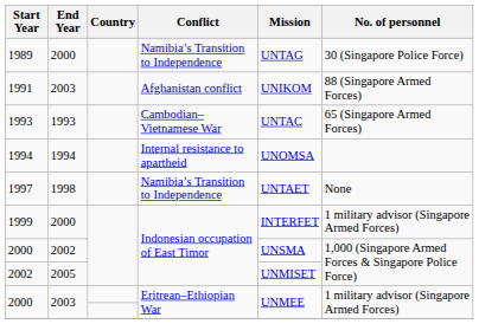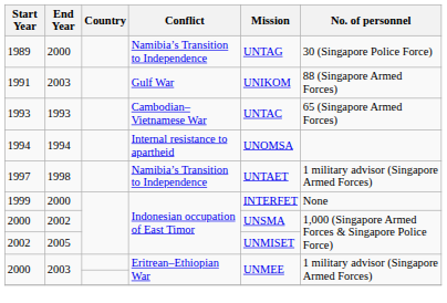 <table class="wikitable sortable">
 <tr>
 <th>Start Year</th>
 <th>End Year</th>
 <th>Country</th>
 <th>Conflict</th>
 <th>Mission</th>
 <th>No. of personnel</th>
 </tr>
 <tr>
 <td>1989</td>
 <td>2000</td>
 <td></td>
 <td><a href='#'>Namibia’s Transition to Independence</a></td>
 <td><a href='#'>UNTAG</a></td>
 <td>30 (Singapore Police Force)</td>
 </tr>
 <tr>
 <td>1991</td>
 <td>2003</td>
 <td></td>
-<td><a href='#'>Afghanistan conflict</a></td>
+<td><a href='#'>Gulf War</a></td>
 <td><a href='#'>UNIKOM</a></td>
 <td>88 (Singapore Armed Forces) </td>
 </tr>
 <tr>
 <td>1993</td>
 <td>1993</td>
 <td></td>
 <td><a href='#'>Cambodian–Vietnamese War</a></td>
 <td><a href='#'>UNTAC</a></td>
 <td>65 (Singapore Armed Forces) </td>
 </tr>
 <tr>
 <td>1994</td>
 <td>1994</td>
 <td></td>
 <td><a href='#'>Internal resistance to apartheid</a></td>
 <td><a href='#'>UNOMSA</a></td>
 <td></td>
 </tr>
 <tr>
 <td>1997</td>
 <td>1998</td>
 <td></td>
 <td><a href='#'>Namibia’s Transition to Independence</a></td>
 <td><a href='#'>UNTAET</a></td>
-<td>None</td>
+<td>1 military advisor (Singapore Armed Forces)</td>
 </tr>
 <tr>
 <td>1999</td>
 <td>2000</td>
 <td rowspan=3></td>
 <td rowspan=3><a href='#'>Indonesian occupation of East Timor</a></td>
 <td><a href='#'>INTERFET</a></td>
-<td>1 military advisor (Singapore Armed Forces)</td>
+<td>None</td>
 </tr>
 <tr>
 <td>2000</td>
 <td>2002</td>
 <td><a href='#'>UNSMA</a></td>
 <td rowspan=2>1,000 (Singapore Armed Forces & Singapore Police Force)</td>
 </tr>
 <tr>
 <td>2002</td>
 <td>2005</td>
 <td><a href='#'>UNMISET</a></td>
 </tr>
 <tr>
 <td rowspan=2>2000</td>
 <td rowspan=2>2003</td>
 <td></td>
 <td rowspan=2><a href='#'>Eritrean–Ethiopian War</a></td>
 <td rowspan=2><a href='#'>UNMEE</a></td>
 <td rowspan=2>1 military advisor (Singapore Armed Forces)</td>
 </tr>
 <tr>
 <td></td>
 </tr>
 <tr>
 </tr>
 </table>
